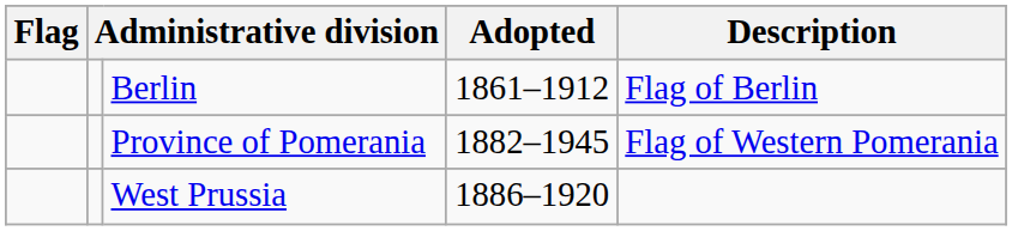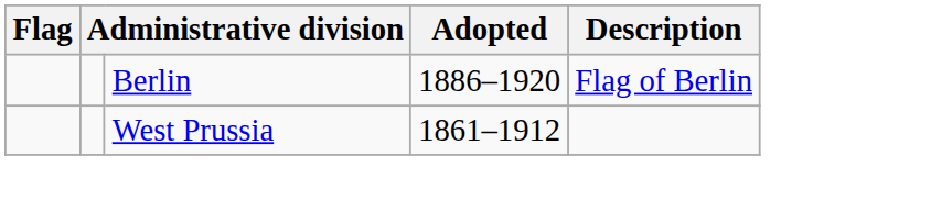 <table class="wikitable sortable">
 <tr>
 <th class="unsortable">Flag</th>
 <th colspan="2">Administrative division</th>
 <th>Adopted</th>
 <th class="unsortable">Description</th>
 </tr>
 <tr>
 <td></td>
 <td></td>
 <td><a href='#'>Berlin</a></td>
-<td>1861–1912</td>
+<td>1886–1920</td>
 <td><a href='#'>Flag of Berlin</a></td>
 </tr>
 <tr>
 <td></td>
 <td></td>
-<td><a href='#'>Province of Pomerania</a></td>
-<td>1882–1945</td>
-<td><a href='#'>Flag of Western Pomerania</a></td>
-</tr>
-<tr>
-<td></td>
-<td></td>
 <td><a href='#'>West Prussia</a></td>
-<td>1886–1920</td>
+<td>1861–1912</td>
 <td></td>
 </tr>
 </table>
